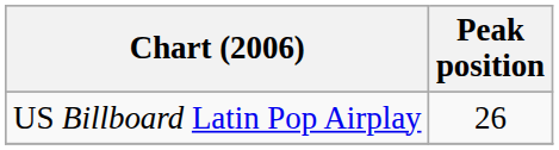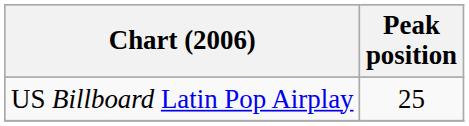 <table class="wikitable">
 <tr>
 <th>Chart (2006)</th>
 <th>Peak<br>position</th>
 </tr>
 <tr>
 <td>US <em>Billboard</em> <a href='#'>Latin Pop Airplay</a></td>
-<td align="center">26</td>
+<td align="center">25</td>
 </tr>
 <tr>
 </tr>
 </table>
